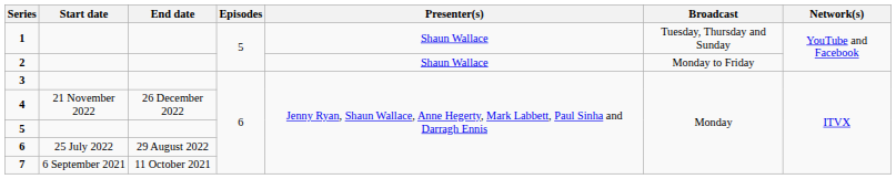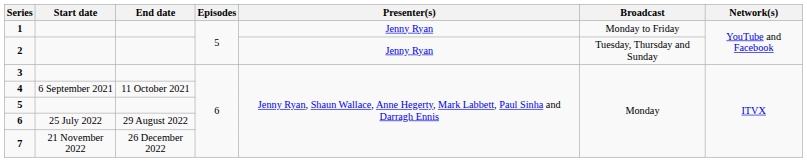 <table class="wikitable" style="text-align:center;">
 <tr>
 <th>Series</th>
 <th>Start date</th>
 <th>End date</th>
 <th>Episodes</th>
 <th>Presenter(s)</th>
 <th>Broadcast</th>
 <th>Network(s)</th>
 </tr>
 <tr>
 <td><strong>1</strong></td>
 <td></td>
 <td></td>
 <td rowspan="2">5</td>
-<td><a href='#'>Shaun Wallace</a></td>
-<td>Tuesday, Thursday and Sunday</td>
+<td><a href='#'>Jenny Ryan</a></td>
+<td>Monday to Friday</td>
 <td rowspan=2><a href='#'>YouTube</a> and <a href='#'>Facebook</a></td>
 </tr>
 <tr>
 <td><strong>2</strong></td>
 <td></td>
 <td></td>
-<td><a href='#'>Shaun Wallace</a></td>
-<td>Monday to Friday</td>
+<td><a href='#'>Jenny Ryan</a></td>
+<td>Tuesday, Thursday and Sunday</td>
 </tr>
 <tr>
 <td><strong>3</strong></td>
 <td></td>
 <td></td>
 <td rowspan="5">6</td>
 <td rowspan="5"><a href='#'>Jenny Ryan</a>, <a href='#'>Shaun Wallace</a>, <a href='#'>Anne Hegerty</a>, <a href='#'>Mark Labbett</a>, <a href='#'>Paul Sinha</a> and <a href='#'>Darragh Ennis</a></td>
 <td rowspan="5">Monday</td>
 <td rowspan="5"><a href='#'>ITVX</a></td>
 </tr>
 <tr>
 <td><strong>4</strong></td>
-<td>21 November 2022</td>
-<td>26 December 2022</td>
+<td>6 September 2021</td>
+<td>11 October 2021</td>
 </tr>
 <tr>
 <td><strong>5</strong></td>
 <td></td>
 <td></td>
 </tr>
 <tr>
 <td><strong>6</strong></td>
 <td>25 July 2022</td>
 <td>29 August 2022</td>
 </tr>
 <tr>
 <td><strong>7</strong></td>
-<td>6 September 2021</td>
-<td>11 October 2021</td>
+<td>21 November 2022</td>
+<td>26 December 2022</td>
 </tr>
 </table>
